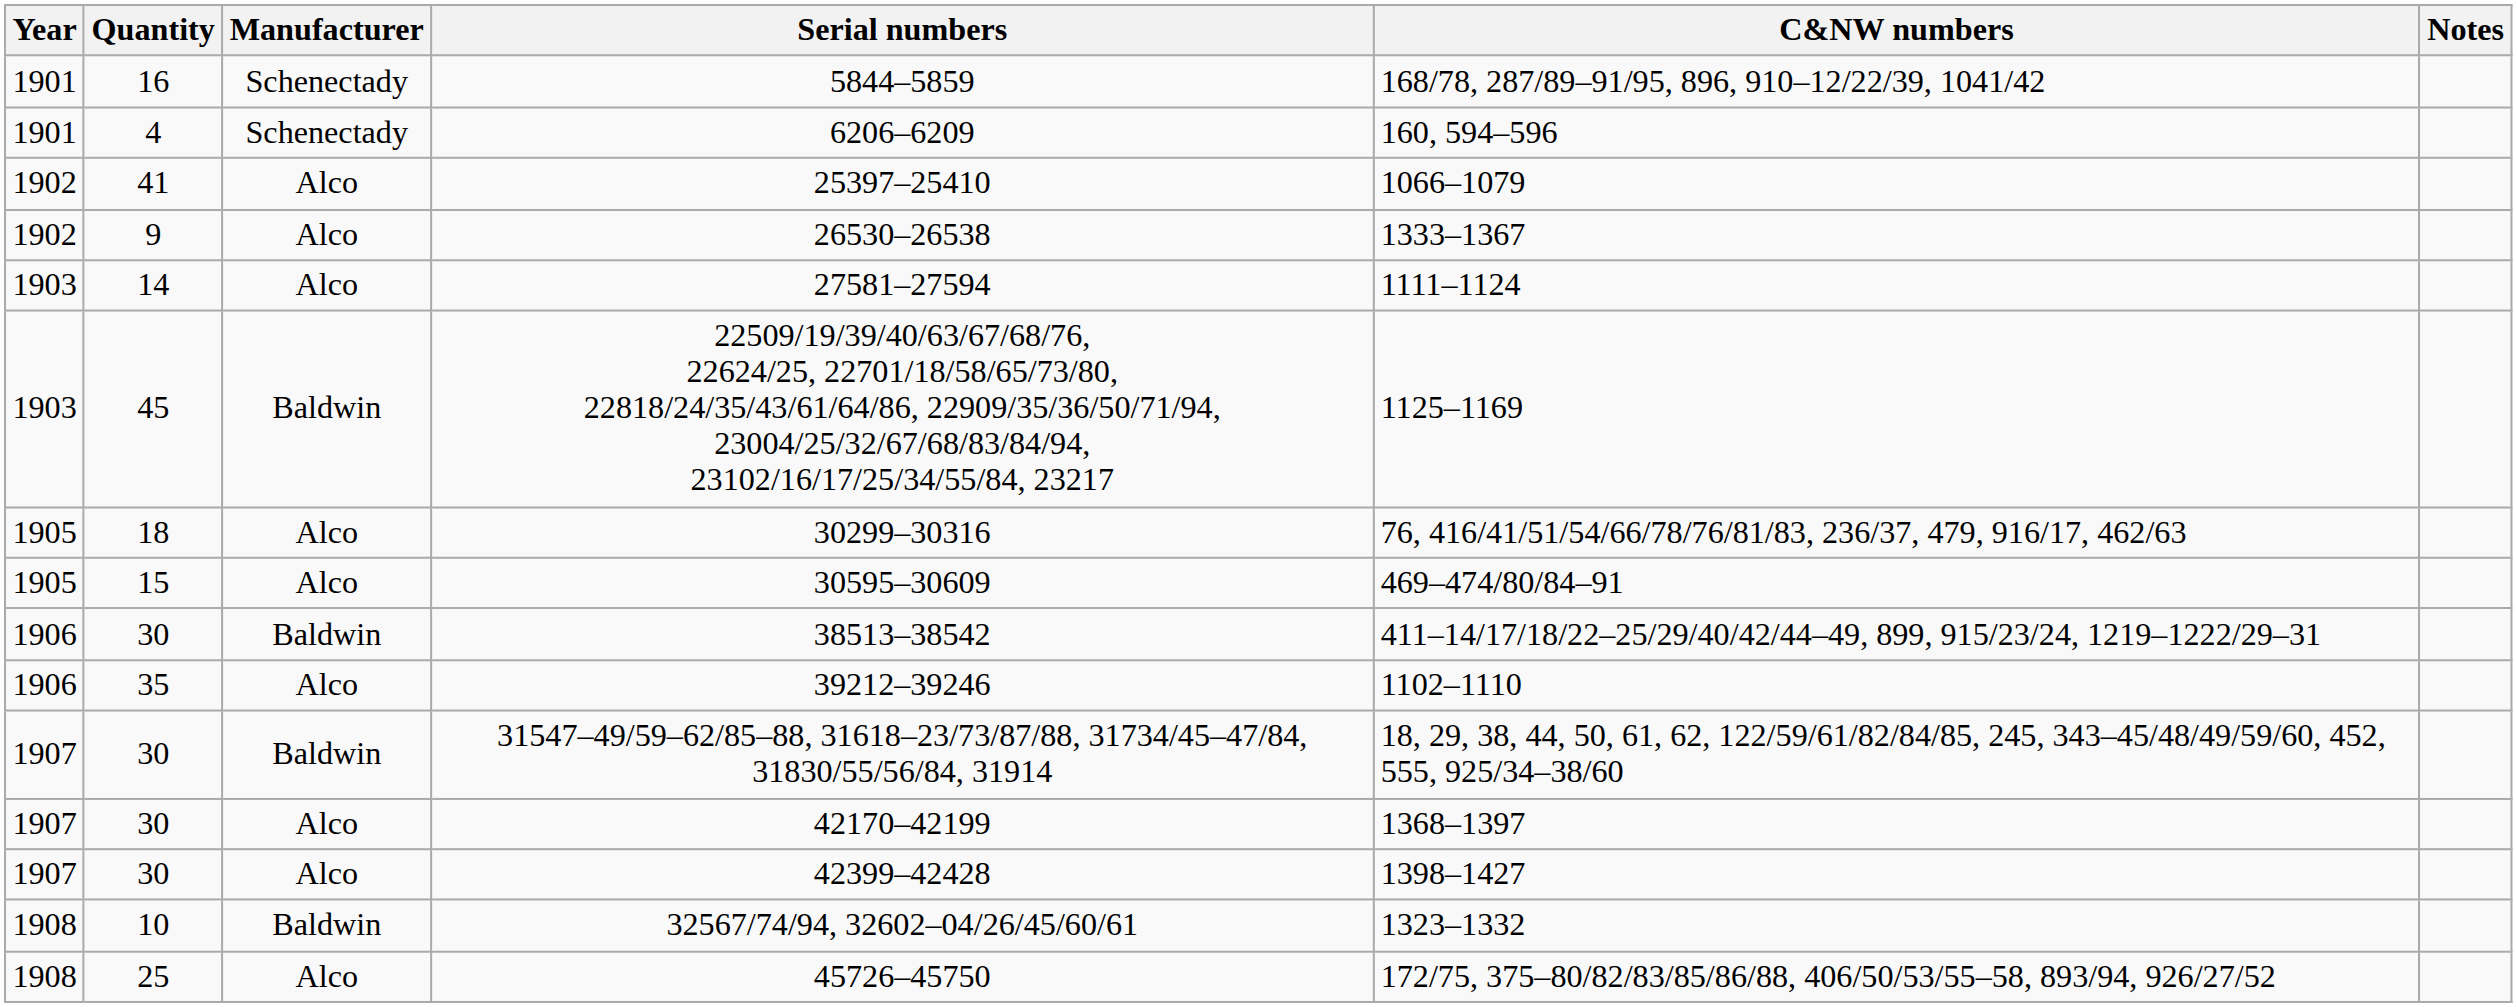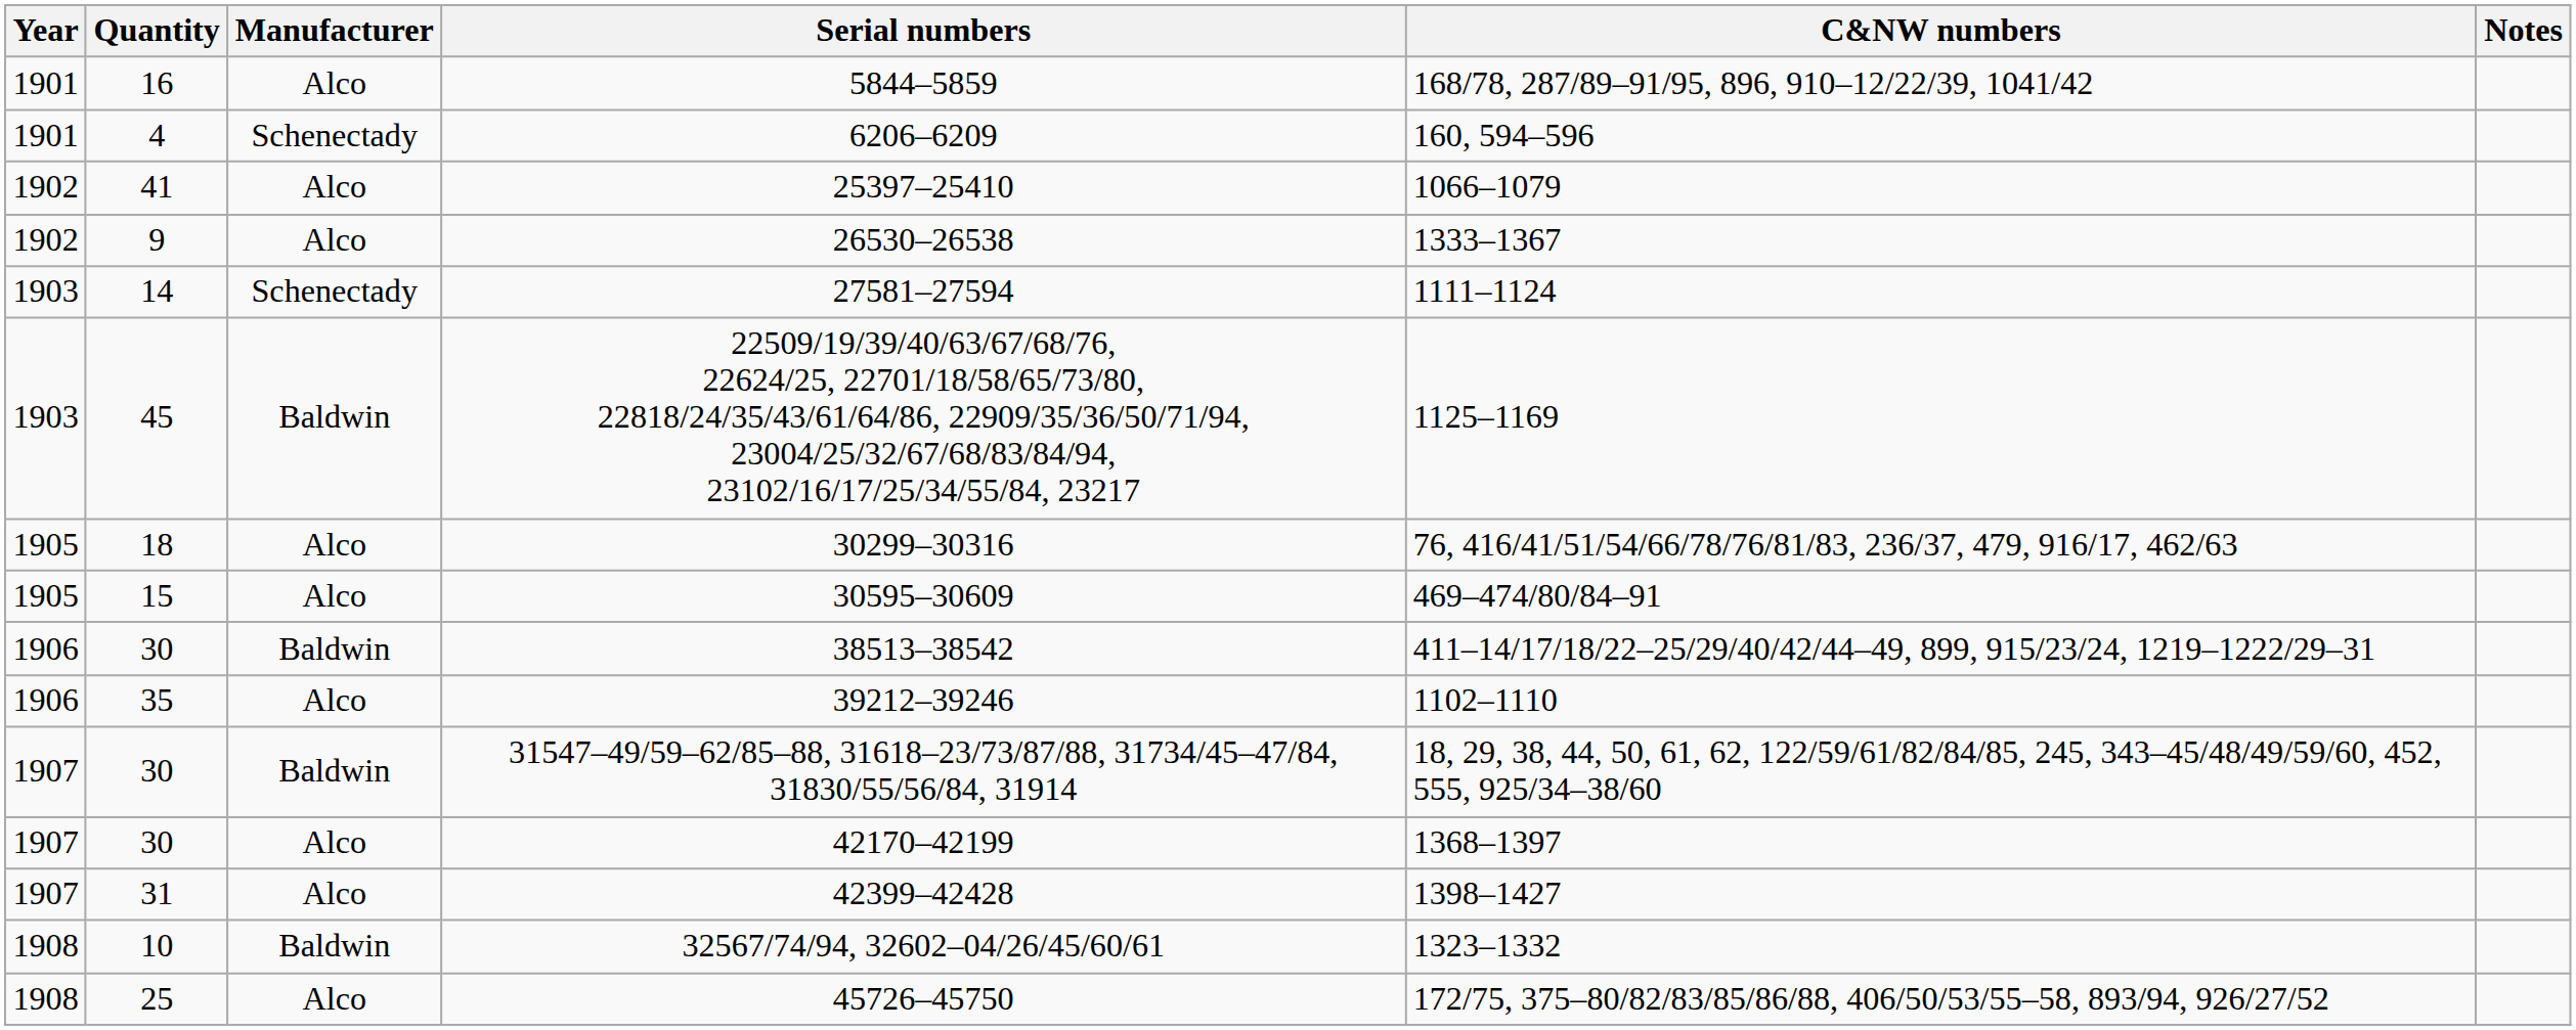 <table class="wikitable collapsible collapsed" style="text-align:center">
 <tr>
 <th>Year</th>
 <th>Quantity</th>
 <th>Manufacturer</th>
 <th>Serial numbers</th>
 <th>C&NW numbers</th>
 <th>Notes</th>
 </tr>
 <tr>
 <td>1901</td>
 <td>16</td>
-<td>Schenectady</td>
+<td>Alco</td>
 <td>5844–5859</td>
 <td align=left>168/78, 287/89–91/95, 896, 910–12/22/39, 1041/42</td>
 <td align=left></td>
 </tr>
 <tr>
 <td>1901</td>
 <td>4</td>
 <td>Schenectady</td>
 <td>6206–6209</td>
 <td align=left>160, 594–596</td>
 <td align=left></td>
 </tr>
 <tr>
 <td>1902</td>
 <td>41</td>
 <td>Alco</td>
 <td>25397–25410</td>
 <td align=left>1066–1079</td>
 <td align=left></td>
 </tr>
 <tr>
 <td>1902</td>
 <td>9</td>
 <td>Alco</td>
 <td>26530–26538</td>
 <td align=left>1333–1367</td>
 <td align=left></td>
 </tr>
 <tr>
 <td>1903</td>
 <td>14</td>
-<td>Alco</td>
+<td>Schenectady</td>
 <td>27581–27594</td>
 <td align=left>1111–1124</td>
 <td align=left></td>
 </tr>
 <tr>
 <td>1903</td>
 <td>45</td>
 <td>Baldwin</td>
 <td>22509/19/39/40/63/67/68/76,<br>22624/25, 22701/18/58/65/73/80,<br>22818/24/35/43/61/64/86, 22909/35/36/50/71/94, 23004/25/32/67/68/83/84/94,<br>23102/16/17/25/34/55/84, 23217</td>
 <td align=left>1125–1169</td>
 <td align=left></td>
 </tr>
 <tr>
 <td>1905</td>
 <td>18</td>
 <td>Alco</td>
 <td>30299–30316</td>
 <td align=left>76, 416/41/51/54/66/78/76/81/83, 236/37, 479, 916/17, 462/63</td>
 <td align=left></td>
 </tr>
 <tr>
 <td>1905</td>
 <td>15</td>
 <td>Alco</td>
 <td>30595–30609</td>
 <td align=left>469–474/80/84–91</td>
 <td align=left></td>
 </tr>
 <tr>
 <td>1906</td>
 <td>30</td>
 <td>Baldwin</td>
 <td>38513–38542</td>
 <td align=left>411–14/17/18/22–25/29/40/42/44–49, 899, 915/23/24, 1219–1222/29–31</td>
 <td align=left></td>
 </tr>
 <tr>
 <td>1906</td>
 <td>35</td>
 <td>Alco</td>
 <td>39212–39246</td>
 <td align=left>1102–1110</td>
 <td align=left></td>
 </tr>
 <tr>
 <td>1907</td>
 <td>30</td>
 <td>Baldwin</td>
 <td>31547–49/59–62/85–88, 31618–23/73/87/88, 31734/45–47/84, 31830/55/56/84, 31914</td>
 <td align=left>18, 29, 38, 44, 50, 61, 62, 122/59/61/82/84/85, 245, 343–45/48/49/59/60, 452, 555, 925/34–38/60</td>
 <td align=left></td>
 </tr>
 <tr>
 <td>1907</td>
 <td>30</td>
 <td>Alco</td>
 <td>42170–42199</td>
 <td align=left>1368–1397</td>
 <td align=left></td>
 </tr>
 <tr>
 <td>1907</td>
-<td>30</td>
+<td>31</td>
 <td>Alco</td>
 <td>42399–42428</td>
 <td align=left>1398–1427</td>
 <td align=left></td>
 </tr>
 <tr>
 <td>1908</td>
 <td>10</td>
 <td>Baldwin</td>
 <td>32567/74/94, 32602–04/26/45/60/61</td>
 <td align=left>1323–1332</td>
 <td align=left></td>
 </tr>
 <tr>
 <td>1908</td>
 <td>25</td>
 <td>Alco</td>
 <td>45726–45750</td>
 <td align=left>172/75, 375–80/82/83/85/86/88, 406/50/53/55–58, 893/94, 926/27/52</td>
 <td align=left></td>
 </tr>
 </table>
